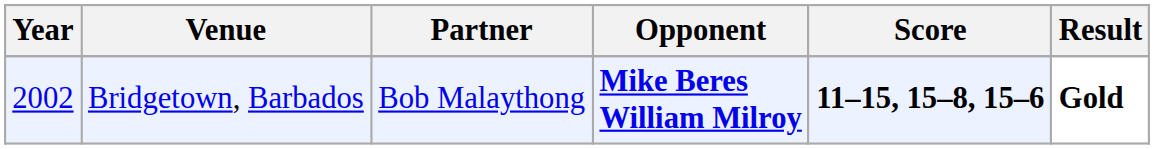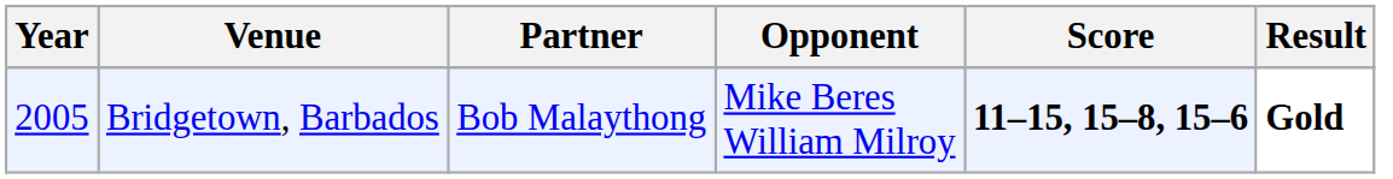 <table class="sortable wikitable" style="font-size: 90%;">
 <tr>
 <th>Year</th>
 <th>Venue</th>
 <th>Partner</th>
 <th>Opponent</th>
 <th>Score</th>
 <th>Result</th>
 </tr>
 <tr>
 </tr>
 <tr style="background:#ECF2FF">
-<td align="center"><a href='#'>2002</a></td>
+<td align="center"><a href='#'>2005</a></td>
 <td align="left"><a href='#'>Bridgetown</a>, <a href='#'>Barbados</a></td>
 <td align="left"> <a href='#'>Bob Malaythong</a></td>
-<td align="left"><strong> <a href='#'>Mike Beres</a><br> <a href='#'>William Milroy</a></strong></td>
+<td align="left"> <a href='#'>Mike Beres</a><br> <a href='#'>William Milroy</a></td>
 <td align="left"><strong>11–15, 15–8, 15–6</strong></td>
 <td style="text-align:left; background:white"> <strong>Gold</strong></td>
 </tr>
 </table>
